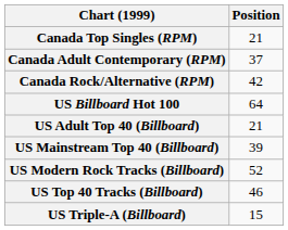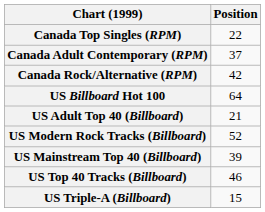 <table class="wikitable sortable plainrowheaders" style="text-align:center">
 <tr>
 <th>Chart (1999)</th>
 <th>Position</th>
 </tr>
 <tr>
 <th scope="row">Canada Top Singles (<em>RPM</em>)</th>
-<td>21</td>
+<td>22</td>
 </tr>
 <tr>
 <th scope="row">Canada Adult Contemporary (<em>RPM</em>)</th>
 <td>37</td>
 </tr>
 <tr>
 <th scope="row">Canada Rock/Alternative (<em>RPM</em>)</th>
 <td>42</td>
 </tr>
 <tr>
 <th scope="row">US <em>Billboard</em> Hot 100</th>
 <td>64</td>
 </tr>
 <tr>
 <th scope="row">US Adult Top 40 (<em>Billboard</em>)</th>
 <td>21</td>
 </tr>
 <tr>
+<th scope="row">US Modern Rock Tracks (<em>Billboard</em>)</th>
+<td>52</td>
+</tr>
+<tr>
 <th scope="row">US Mainstream Top 40 (<em>Billboard</em>)</th>
 <td>39</td>
-</tr>
-<tr>
-<th scope="row">US Modern Rock Tracks (<em>Billboard</em>)</th>
-<td>52</td>
 </tr>
 <tr>
 <th scope="row">US Top 40 Tracks (<em>Billboard</em>)</th>
 <td>46</td>
 </tr>
 <tr>
 <th scope="row">US Triple-A (<em>Billboard</em>)</th>
 <td>15</td>
 </tr>
 </table>
